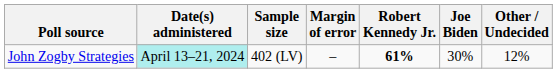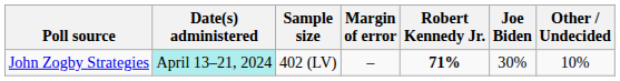 <table class="wikitable sortable mw-datatable" style="font-size:90%;text-align:center;line-height:17px">
 <tr valign=bottom>
 <th>Poll source</th>
 <th>Date(s)<br>administered</th>
 <th>Sample<br>size</th>
 <th>Margin<br>of error</th>
 <th class="unsortable">Robert<br>Kennedy Jr.<br></th>
 <th class="unsortable">Joe<br>Biden<br></th>
 <th class="unsortable">Other /<br>Undecided</th>
 </tr>
 <tr>
 <td style="text-align:left;"><a href='#'>John Zogby Strategies</a></td>
 <td data-sort-value="2024-05-01" style="background: paleturquoise;">April 13–21, 2024</td>
 <td>402 (LV)</td>
 <td>–</td>
-<td><strong>61%</strong></td>
+<td><strong>71%</strong></td>
 <td>30%</td>
-<td>12%</td>
+<td>10%</td>
 </tr>
 </table>
